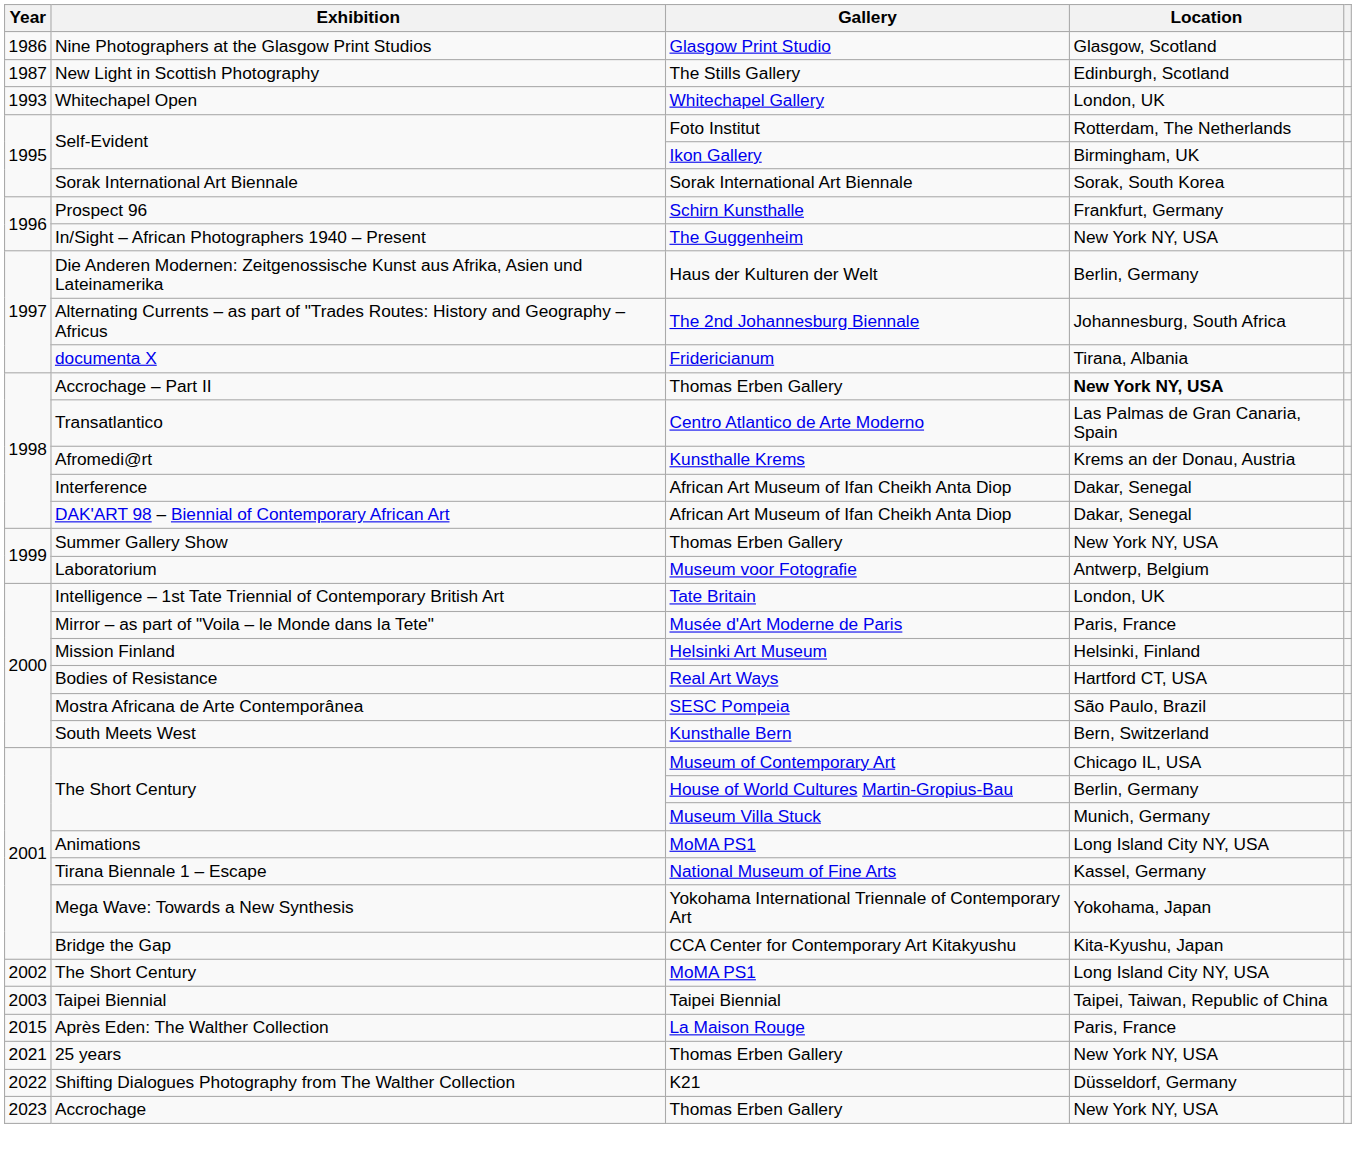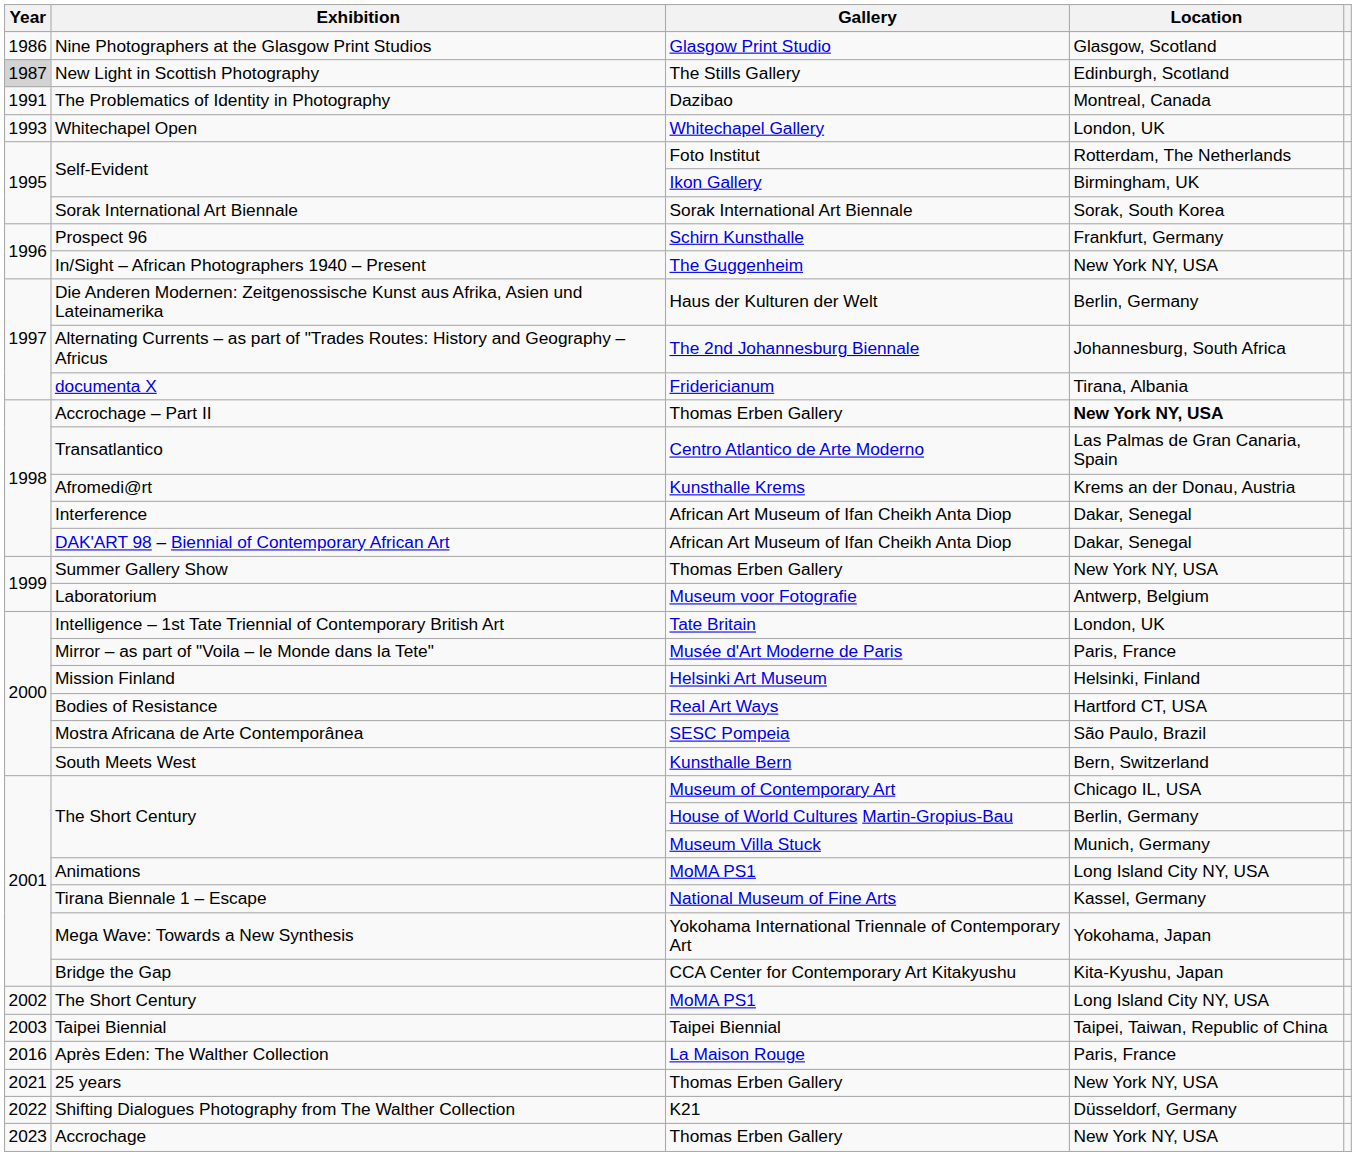 <table class="wikitable mw-collapsible">
 <tr>
 <th scope="col" width=>Year</th>
 <th scope="col" width=>Exhibition</th>
 <th scope="col">Gallery</th>
 <th scope="col" width=>Location</th>
 <th scope="col"></th>
 </tr>
 <tr>
 <td>1986</td>
 <td>Nine Photographers at the Glasgow Print Studios</td>
 <td><a href='#'>Glasgow Print Studio</a></td>
 <td>Glasgow, Scotland</td>
 <td align=center></td>
 </tr>
 <tr>
-<td>1987</td>
+<td style="background: lightgrey;">1987</td>
 <td>New Light in Scottish Photography</td>
 <td>The Stills Gallery</td>
 <td>Edinburgh, Scotland</td>
+<td align=center></td>
+</tr>
+<tr>
+<td>1991</td>
+<td>The Problematics of Identity in Photography</td>
+<td>Dazibao</td>
+<td>Montreal, Canada</td>
 <td align=center></td>
 </tr>
 <tr>
 <td>1993</td>
 <td>Whitechapel Open</td>
 <td><a href='#'>Whitechapel Gallery</a></td>
 <td>London, UK</td>
 <td align=center></td>
 </tr>
 <tr>
 <td rowspan="3">1995</td>
 <td rowspan="2">Self-Evident</td>
 <td>Foto Institut</td>
 <td>Rotterdam, The Netherlands</td>
 <td align=center></td>
 </tr>
 <tr>
 <td><a href='#'>Ikon Gallery</a></td>
 <td>Birmingham, UK</td>
 <td align=center></td>
 </tr>
 <tr>
 <td>Sorak International Art Biennale</td>
 <td>Sorak International Art Biennale</td>
 <td>Sorak, South Korea</td>
 <td align=center></td>
 </tr>
 <tr>
 <td rowspan="2">1996</td>
 <td>Prospect 96</td>
 <td><a href='#'>Schirn Kunsthalle</a></td>
 <td>Frankfurt, Germany</td>
 <td align=center></td>
 </tr>
 <tr>
 <td>In/Sight – African Photographers 1940 – Present</td>
 <td><a href='#'>The Guggenheim</a></td>
 <td>New York NY, USA</td>
 <td align=center></td>
 </tr>
 <tr>
 <td rowspan="3">1997</td>
 <td>Die Anderen Modernen: Zeitgenossische Kunst aus Afrika, Asien und Lateinamerika</td>
 <td>Haus der Kulturen der Welt</td>
 <td>Berlin, Germany</td>
 <td align=center></td>
 </tr>
 <tr>
 <td>Alternating Currents – as part of "Trades Routes: History and Geography – Africus</td>
 <td><a href='#'>The 2nd Johannesburg Biennale</a></td>
 <td>Johannesburg, South Africa</td>
 <td align=center></td>
 </tr>
 <tr>
 <td><a href='#'>documenta X</a></td>
 <td><a href='#'>Fridericianum</a></td>
 <td>Tirana, Albania</td>
 <td align=center></td>
 </tr>
 <tr>
 <td rowspan="5">1998</td>
 <td>Accrochage – Part II</td>
 <td>Thomas Erben Gallery</td>
 <td><strong>New York NY, USA</strong></td>
 <td align=center></td>
 </tr>
 <tr>
 <td>Transatlantico</td>
 <td><a href='#'>Centro Atlantico de Arte Moderno</a></td>
 <td>Las Palmas de Gran Canaria, Spain</td>
 <td align=center></td>
 </tr>
 <tr>
 <td>Afromedi@rt</td>
 <td><a href='#'>Kunsthalle Krems</a></td>
 <td>Krems an der Donau, Austria</td>
 <td align=center></td>
 </tr>
 <tr>
 <td>Interference</td>
 <td>African Art Museum of Ifan Cheikh Anta Diop</td>
 <td>Dakar, Senegal</td>
 <td align=center></td>
 </tr>
 <tr>
 <td><a href='#'>DAK'ART 98</a> – <a href='#'>Biennial of Contemporary African Art</a></td>
 <td>African Art Museum of Ifan Cheikh Anta Diop</td>
 <td>Dakar, Senegal</td>
 <td align=center></td>
 </tr>
 <tr>
 <td rowspan="2">1999</td>
 <td>Summer Gallery Show</td>
 <td>Thomas Erben Gallery</td>
 <td>New York NY, USA</td>
 <td align=center></td>
 </tr>
 <tr>
 <td>Laboratorium</td>
 <td><a href='#'>Museum voor Fotografie</a></td>
 <td>Antwerp, Belgium</td>
 <td align=center></td>
 </tr>
 <tr>
 <td rowspan="6">2000</td>
 <td>Intelligence – 1st Tate Triennial of Contemporary British Art</td>
 <td><a href='#'>Tate Britain</a></td>
 <td>London, UK</td>
 <td align=center></td>
 </tr>
 <tr>
 <td>Mirror – as part of "Voila – le Monde dans la Tete"</td>
 <td><a href='#'>Musée d'Art Moderne de Paris</a></td>
 <td>Paris, France</td>
 <td align=center></td>
 </tr>
 <tr>
 <td>Mission Finland</td>
 <td><a href='#'>Helsinki Art Museum</a></td>
 <td>Helsinki, Finland</td>
 <td align=center></td>
 </tr>
 <tr>
 <td>Bodies of Resistance</td>
 <td><a href='#'>Real Art Ways</a></td>
 <td>Hartford CT, USA</td>
 <td align=center></td>
 </tr>
 <tr>
 <td>Mostra Africana de Arte Contemporânea</td>
 <td><a href='#'>SESC Pompeia</a></td>
 <td>São Paulo, Brazil</td>
 <td align=center></td>
 </tr>
 <tr>
 <td>South Meets West</td>
 <td><a href='#'>Kunsthalle Bern</a></td>
 <td>Bern, Switzerland</td>
 <td align=center></td>
 </tr>
 <tr>
 <td rowspan="7">2001</td>
 <td rowspan="3">The Short Century</td>
 <td><a href='#'>Museum of Contemporary Art</a></td>
 <td>Chicago IL, USA</td>
 <td align=center></td>
 </tr>
 <tr>
 <td><a href='#'>House of World Cultures</a> <a href='#'>Martin-Gropius-Bau</a></td>
 <td>Berlin, Germany</td>
 <td align=center></td>
 </tr>
 <tr>
 <td><a href='#'>Museum Villa Stuck</a></td>
 <td>Munich, Germany</td>
 <td align=center></td>
 </tr>
 <tr>
 <td>Animations</td>
 <td><a href='#'>MoMA PS1</a></td>
 <td>Long Island City NY, USA</td>
 <td align=center></td>
 </tr>
 <tr>
 <td>Tirana Biennale 1 – Escape</td>
 <td><a href='#'>National Museum of Fine Arts</a></td>
 <td>Kassel, Germany</td>
 <td align=center></td>
 </tr>
 <tr>
 <td>Mega Wave: Towards a New Synthesis</td>
 <td>Yokohama International Triennale of Contemporary Art</td>
 <td>Yokohama, Japan</td>
 <td align=center></td>
 </tr>
 <tr>
 <td>Bridge the Gap</td>
 <td>CCA Center for Contemporary Art Kitakyushu</td>
 <td>Kita-Kyushu, Japan</td>
 <td align=center></td>
 </tr>
 <tr>
 <td>2002</td>
 <td>The Short Century</td>
 <td><a href='#'>MoMA PS1</a></td>
 <td>Long Island City NY, USA</td>
 <td align=center></td>
 </tr>
 <tr>
 <td>2003</td>
 <td>Taipei Biennial</td>
 <td>Taipei Biennial</td>
 <td>Taipei, Taiwan, Republic of China</td>
 <td align=center></td>
 </tr>
 <tr>
-<td>2015</td>
+<td>2016</td>
 <td>Après Eden: The Walther Collection</td>
 <td><a href='#'>La Maison Rouge</a></td>
 <td>Paris, France</td>
 <td align=center></td>
 </tr>
 <tr>
 <td>2021</td>
 <td>25 years</td>
 <td>Thomas Erben Gallery</td>
 <td>New York NY, USA</td>
 <td align=center></td>
 </tr>
 <tr>
 <td>2022</td>
 <td>Shifting Dialogues Photography from The Walther Collection</td>
 <td>K21</td>
 <td>Düsseldorf, Germany</td>
 <td align=center></td>
 </tr>
 <tr>
 <td>2023</td>
 <td>Accrochage</td>
 <td>Thomas Erben Gallery</td>
 <td>New York NY, USA</td>
 <td align=center></td>
 </tr>
 </table>
